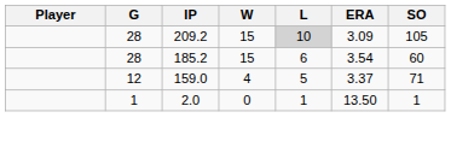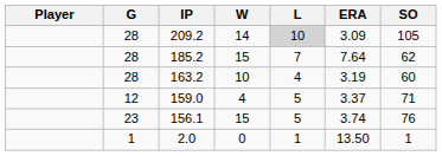 <table class="wikitable sortable">
 <tr>
 <th bgcolor="#DDDDFF" width="16%">Player</th>
 <th bgcolor="#DDDDFF" width="9%">G</th>
 <th bgcolor="#DDDDFF" width="9%">IP</th>
 <th bgcolor="#DDDDFF" width="9%">W</th>
 <th bgcolor="#DDDDFF" width="9%">L</th>
 <th bgcolor="#DDDDFF" width="9%">ERA</th>
 <th bgcolor="#DDDDFF" width="9%">SO</th>
 </tr>
 <tr align="center">
 <td></td>
 <td>28</td>
 <td>209.2</td>
-<td>15</td>
+<td>14</td>
 <td style="background: lightgrey;">10</td>
 <td>3.09</td>
 <td>105</td>
 </tr>
 <tr align="center">
 <td></td>
 <td>28</td>
 <td>185.2</td>
 <td>15</td>
-<td>6</td>
-<td>3.54</td>
+<td>7</td>
+<td>7.64</td>
+<td>62</td>
+</tr>
+<tr align="center">
+<td></td>
+<td>28</td>
+<td>163.2</td>
+<td>10</td>
+<td>4</td>
+<td>3.19</td>
 <td>60</td>
 </tr>
 <tr align="center">
 <td></td>
 <td>12</td>
 <td>159.0</td>
 <td>4</td>
 <td>5</td>
 <td>3.37</td>
 <td>71</td>
 </tr>
+<tr align=center>
+<td></td>
+<td>23</td>
+<td>156.1</td>
+<td>15</td>
+<td>5</td>
+<td>3.74</td>
+<td>76</td>
+</tr>
 <tr align="center">
 <td></td>
 <td>1</td>
 <td>2.0</td>
 <td>0</td>
 <td>1</td>
 <td>13.50</td>
 <td>1</td>
 </tr>
 </table>
